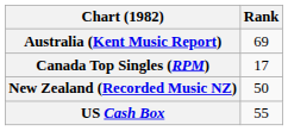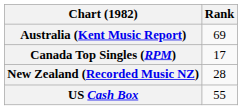 <table class="wikitable sortable plainrowheaders" style="text-align:center">
 <tr>
 <th>Chart (1982)</th>
 <th>Rank</th>
 </tr>
 <tr>
 <th scope="row">Australia (<a href='#'>Kent Music Report</a>)</th>
 <td>69</td>
 </tr>
 <tr>
 <th scope="row">Canada Top Singles (<em><a href='#'>RPM</a></em>)</th>
 <td>17</td>
 </tr>
 <tr>
 <th scope="row">New Zealand (<a href='#'>Recorded Music NZ</a>)</th>
-<td>50</td>
+<td>28</td>
 </tr>
 <tr>
 <th scope="row">US<em> <a href='#'>Cash Box</a></em></th>
 <td>55</td>
 </tr>
 </table>
